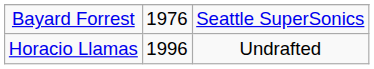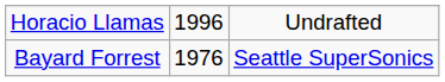 <table class="wikitable">
 <tr>
+</tr>
+<tr align="center">
+<td><a href='#'>Horacio Llamas</a></td>
+<td>1996</td>
+<td>Undrafted</td>
 </tr>
 <tr align="center">
 <td><a href='#'>Bayard Forrest</a></td>
 <td>1976</td>
 <td><a href='#'>Seattle SuperSonics</a></td>
 </tr>
-<tr align="center">
-<td><a href='#'>Horacio Llamas</a></td>
-<td>1996</td>
-<td>Undrafted</td>
-</tr>
 </table>
